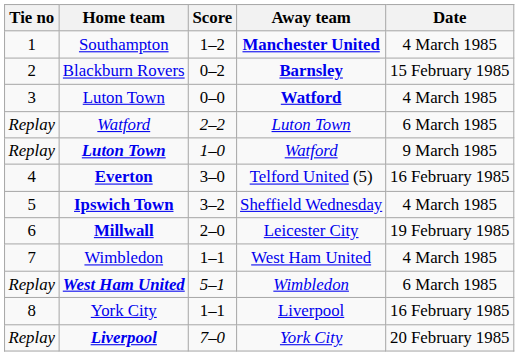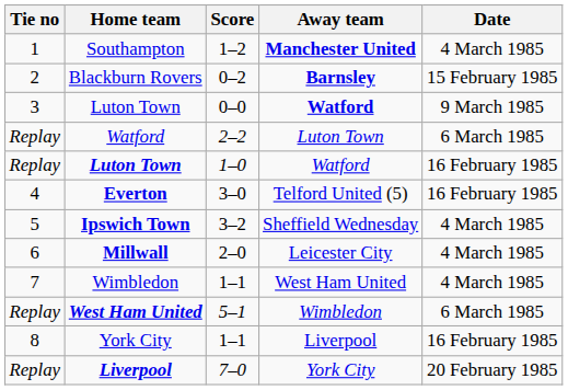 <table class="wikitable" style="text-align: center">
 <tr>
 <th>Tie no</th>
 <th>Home team</th>
 <th>Score</th>
 <th>Away team</th>
 <th>Date</th>
 </tr>
 <tr>
 <td>1</td>
 <td><a href='#'>Southampton</a></td>
 <td>1–2</td>
 <td><strong><a href='#'>Manchester United</a></strong></td>
 <td>4 March 1985</td>
 </tr>
 <tr>
 <td>2</td>
 <td><a href='#'>Blackburn Rovers</a></td>
 <td>0–2</td>
 <td><strong><a href='#'>Barnsley</a></strong></td>
 <td>15 February 1985</td>
 </tr>
 <tr>
 <td>3</td>
 <td><a href='#'>Luton Town</a></td>
 <td>0–0</td>
 <td><strong><a href='#'>Watford</a></strong></td>
-<td>4 March 1985</td>
+<td>9 March 1985</td>
 </tr>
 <tr>
 <td><em>Replay</em></td>
 <td><em><a href='#'>Watford</a></em></td>
 <td><em>2–2</em></td>
 <td><em><a href='#'>Luton Town</a></em></td>
 <td>6 March 1985</td>
 </tr>
 <tr>
 <td><em>Replay</em></td>
 <td><strong><em><a href='#'>Luton Town</a></em></strong></td>
 <td><em>1–0</em></td>
 <td><em><a href='#'>Watford</a></em></td>
-<td>9 March 1985</td>
+<td>16 February 1985</td>
 </tr>
 <tr>
 <td>4</td>
 <td><strong><a href='#'>Everton</a></strong></td>
 <td>3–0</td>
 <td><a href='#'>Telford United</a> (5)</td>
 <td>16 February 1985</td>
 </tr>
 <tr>
 <td>5</td>
 <td><strong><a href='#'>Ipswich Town</a></strong></td>
 <td>3–2</td>
 <td><a href='#'>Sheffield Wednesday</a></td>
 <td>4 March 1985</td>
 </tr>
 <tr>
 <td>6</td>
 <td><strong><a href='#'>Millwall</a></strong></td>
 <td>2–0</td>
 <td><a href='#'>Leicester City</a></td>
-<td>19 February 1985</td>
+<td>4 March 1985</td>
 </tr>
 <tr>
 <td>7</td>
 <td><a href='#'>Wimbledon</a></td>
 <td>1–1</td>
 <td><a href='#'>West Ham United</a></td>
 <td>4 March 1985</td>
 </tr>
 <tr>
 <td><em>Replay</em></td>
 <td><strong><em><a href='#'>West Ham United</a></em></strong></td>
 <td><em>5–1</em></td>
 <td><em><a href='#'>Wimbledon</a></em></td>
 <td>6 March 1985</td>
 </tr>
 <tr>
 <td>8</td>
 <td><a href='#'>York City</a></td>
 <td>1–1</td>
 <td><a href='#'>Liverpool</a></td>
 <td>16 February 1985</td>
 </tr>
 <tr>
 <td><em>Replay</em></td>
 <td><strong><em><a href='#'>Liverpool</a></em></strong></td>
 <td><em>7–0</em></td>
 <td><em><a href='#'>York City</a></em></td>
 <td>20 February 1985</td>
 </tr>
 </table>
